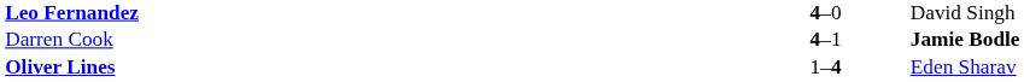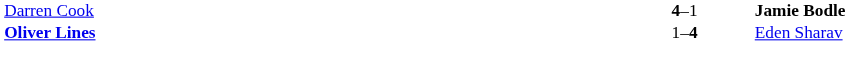 <table width="100%" cellspacing="1">
 <tr>
 <th width=45%></th>
 <th width=10%></th>
 <th width=45%></th>
-</tr>
-<tr>
-<td> <strong><a href='#'>Leo Fernandez</a></strong></td>
-<td align="center"><strong>4</strong>–0</td>
-<td> David Singh</td>
 </tr>
 <tr>
 <td> <a href='#'>Darren Cook</a></td>
 <td align="center"><strong>4</strong>–1</td>
 <td> <strong>Jamie Bodle</strong></td>
 </tr>
 <tr>
 <td> <strong><a href='#'>Oliver Lines</a></strong></td>
 <td align="center">1–<strong>4</strong></td>
 <td> <a href='#'>Eden Sharav</a></td>
 </tr>
 </table>
